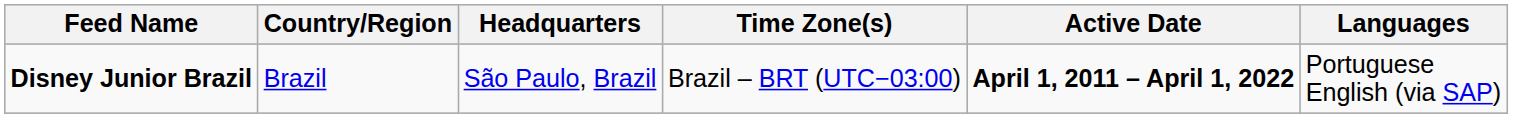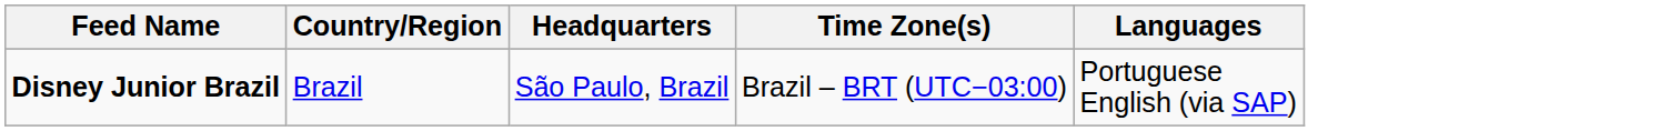 <table class="wikitable sortable">
 <tr>
 <th>Feed Name</th>
 <th>Country/Region</th>
 <th>Headquarters</th>
 <th>Time Zone(s)</th>
-<th>Active Date</th>
 <th>Languages</th>
 </tr>
 <tr>
 <td><strong>Disney Junior Brazil</strong></td>
 <td><a href='#'>Brazil</a></td>
 <td><a href='#'>São Paulo</a>, <a href='#'>Brazil</a></td>
 <td>Brazil – <a href='#'>BRT</a> (<a href='#'>UTC−03:00</a>)</td>
-<td><strong>April 1, 2011 – April 1, 2022</strong></td>
 <td>Portuguese<br>English (via <a href='#'>SAP</a>)</td>
 </tr>
 </table>
